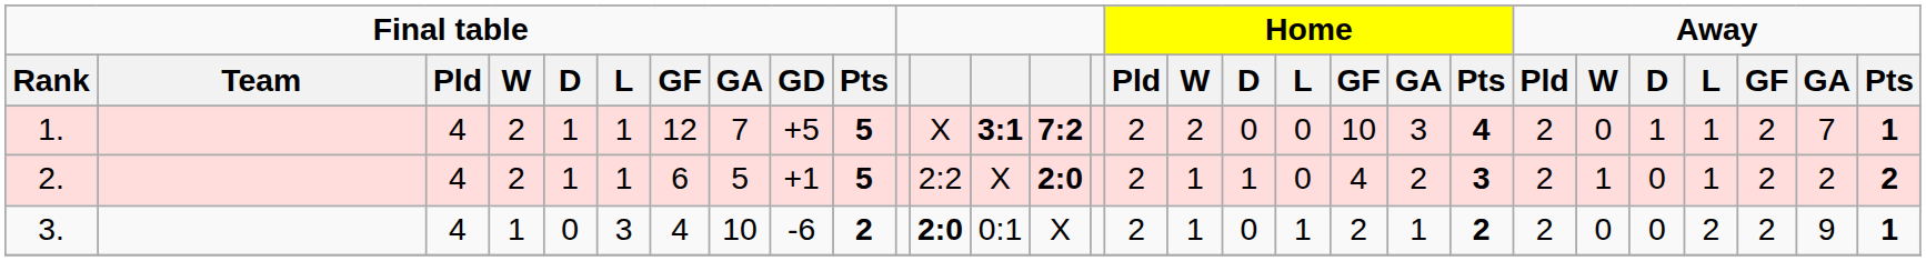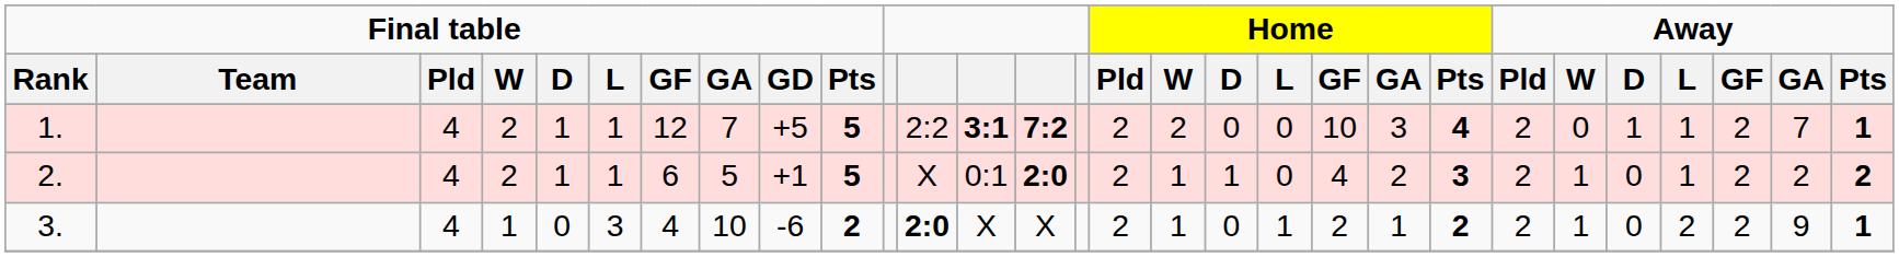 <table class="wikitable">
 <tr>
 <td colspan=10 align=center><strong>Final table</strong></td>
 <td colspan=5></td>
 <td colspan=7 align=center bgcolor=yellow><strong>Home</strong></td>
 <td colspan=7 align=center><strong>Away</strong></td>
 </tr>
 <tr>
 <th bgcolor="#efefef">Rank</th>
 <th bgcolor="#efefef" width="160">Team</th>
 <th bgcolor="#efefef" width="20">Pld</th>
 <th bgcolor="#efefef" width="20">W</th>
 <th bgcolor="#efefef" width="20">D</th>
 <th bgcolor="#efefef" width="20">L</th>
 <th bgcolor="#efefef" width="20">GF</th>
 <th bgcolor="#efefef" width="20">GA</th>
 <th bgcolor="#efefef" width="20">GD</th>
 <th bgcolor="#efefef" width="20">Pts</th>
 <th bgcolor="#efefef"></th>
 <th bgcolor="#efefef" width="20"></th>
 <th bgcolor="#efefef" width="20"></th>
 <th bgcolor="#efefef" width="20"></th>
 <th bgcolor="#efefef"></th>
 <th bgcolor="#efefef" width="20">Pld</th>
 <th bgcolor="#efefef" width="20">W</th>
 <th bgcolor="#efefef" width="20">D</th>
 <th bgcolor="#efefef" width="20">L</th>
 <th bgcolor="#efefef" width="20">GF</th>
 <th bgcolor="#efefef" width="20">GA</th>
 <th bgcolor="#efefef" width="20">Pts</th>
 <th bgcolor="#efefef" width="20">Pld</th>
 <th bgcolor="#efefef" width="20">W</th>
 <th bgcolor="#efefef" width="20">D</th>
 <th bgcolor="#efefef" width="20">L</th>
 <th bgcolor="#efefef" width="20">GF</th>
 <th bgcolor="#efefef" width="20">GA</th>
 <th bgcolor="#efefef" width="20">Pts</th>
 </tr>
 <tr align=center bgcolor=#ffdddd>
 <td>1.</td>
 <td align=left></td>
 <td>4</td>
 <td>2</td>
 <td>1</td>
 <td>1</td>
 <td>12</td>
 <td>7</td>
 <td>+5</td>
 <td><strong>5</strong></td>
 <td></td>
-<td>X</td>
+<td>2:2</td>
 <td><strong>3:1</strong></td>
 <td><strong>7:2</strong></td>
 <td></td>
 <td>2</td>
 <td>2</td>
 <td>0</td>
 <td>0</td>
 <td>10</td>
 <td>3</td>
 <td><strong>4</strong></td>
 <td>2</td>
 <td>0</td>
 <td>1</td>
 <td>1</td>
 <td>2</td>
 <td>7</td>
 <td><strong>1</strong></td>
 </tr>
 <tr align=center bgcolor=#ffdddd>
 <td>2.</td>
 <td align=left></td>
 <td>4</td>
 <td>2</td>
 <td>1</td>
 <td>1</td>
 <td>6</td>
 <td>5</td>
 <td>+1</td>
 <td><strong>5</strong></td>
 <td></td>
-<td>2:2</td>
 <td>X</td>
+<td>0:1</td>
 <td><strong>2:0</strong></td>
 <td></td>
 <td>2</td>
 <td>1</td>
 <td>1</td>
 <td>0</td>
 <td>4</td>
 <td>2</td>
 <td><strong>3</strong></td>
 <td>2</td>
 <td>1</td>
 <td>0</td>
 <td>1</td>
 <td>2</td>
 <td>2</td>
 <td><strong>2</strong></td>
 </tr>
 <tr align=center>
 <td>3.</td>
 <td align=left></td>
 <td>4</td>
 <td>1</td>
 <td>0</td>
 <td>3</td>
 <td>4</td>
 <td>10</td>
 <td>-6</td>
 <td><strong>2</strong></td>
 <td></td>
 <td><strong>2:0</strong></td>
-<td>0:1</td>
+<td>X</td>
 <td>X</td>
 <td></td>
 <td>2</td>
 <td>1</td>
 <td>0</td>
 <td>1</td>
 <td>2</td>
 <td>1</td>
 <td><strong>2</strong></td>
 <td>2</td>
-<td>0</td>
+<td>1</td>
 <td>0</td>
 <td>2</td>
 <td>2</td>
 <td>9</td>
 <td><strong>1</strong></td>
 </tr>
 <tr align=center>
 </tr>
 </table>
